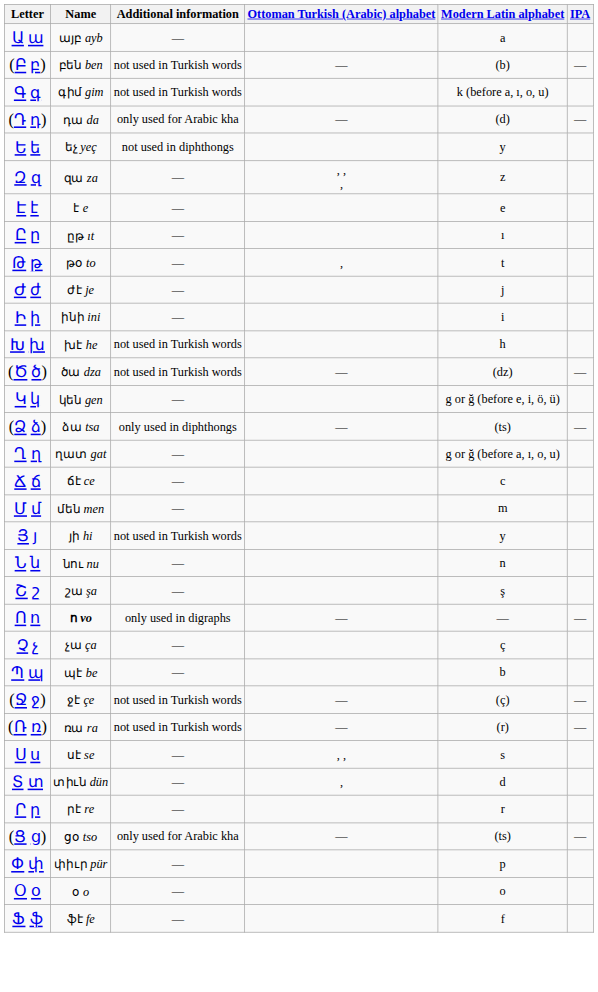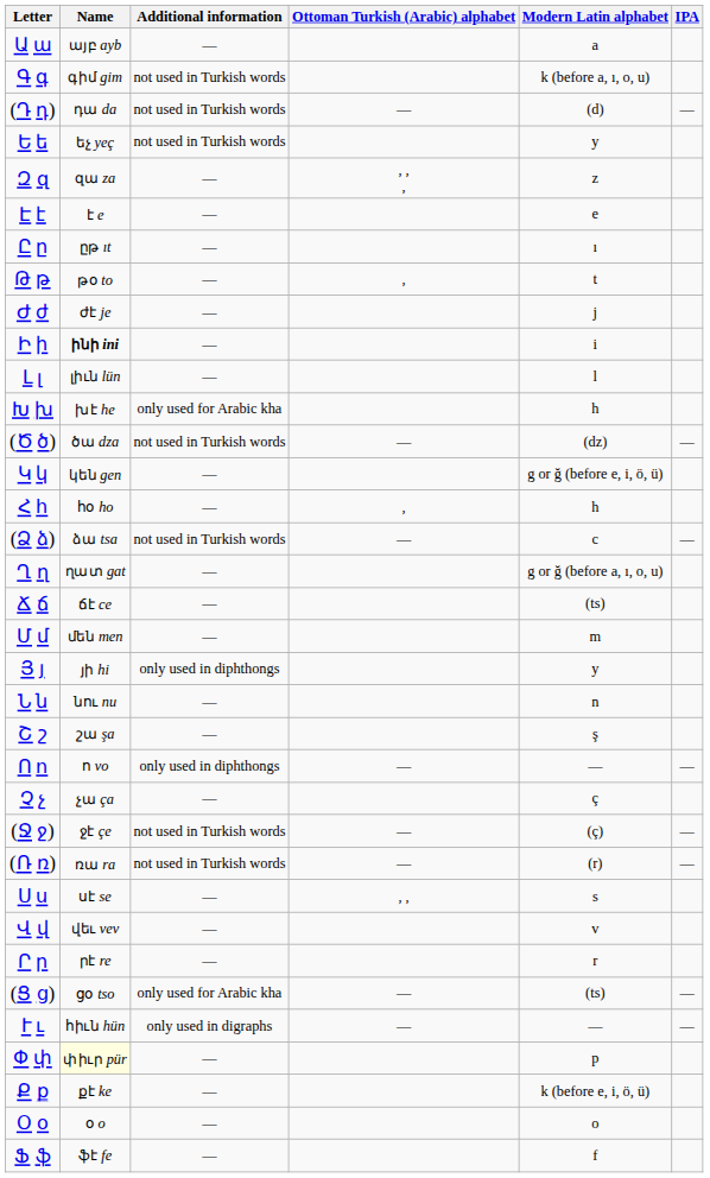 <table class="wikitable">
 <tr>
 <th scope="col">Letter</th>
 <th scope="col">Name</th>
 <th scope="col">Additional information</th>
 <th scope="col"><a href='#'>Ottoman Turkish (Arabic) alphabet</a></th>
 <th scope="col"><a href='#'>Modern Latin alphabet</a></th>
 <th scope="col"><a href='#'>IPA</a></th>
 </tr>
 <tr align="center">
 <td style="font-size:133%;"><span><a href='#'>Ա</a> <a href='#'>ա</a></span></td>
 <td>այբ <em>ayb</em></td>
 <td>—</td>
 <td><span></span></td>
 <td>a</td>
 <td></td>
 </tr>
 <tr align="center">
-<td style="font-size:133%;"><span>(<a href='#'>Բ</a> <a href='#'>բ</a>)</span></td>
-<td>բեն <em>ben</em></td>
-<td>not used in Turkish words</td>
-<td>—</td>
-<td>(b)</td>
-<td>—</td>
-</tr>
-<tr align="center">
 <td style="font-size:133%;"><span><a href='#'>Գ</a> <a href='#'>գ</a></span></td>
 <td>գիմ <em>gim</em></td>
 <td>not used in Turkish words</td>
 <td><span></span></td>
 <td>k (before a, ı, o, u)</td>
 <td></td>
 </tr>
 <tr align="center">
 <td style="font-size:133%;"><span>(<a href='#'>Դ</a> <a href='#'>դ</a>)</span></td>
 <td>դա <em>da</em></td>
-<td>only used for Arabic kha</td>
+<td>not used in Turkish words</td>
 <td>—</td>
 <td>(d)</td>
 <td>—</td>
 </tr>
 <tr align="center">
 <td style="font-size:133%;"><span><a href='#'>Ե</a> <a href='#'>ե</a></span></td>
 <td>եչ <em>yeç</em></td>
-<td>not used in diphthongs</td>
+<td>not used in Turkish words</td>
 <td><span></span></td>
 <td>y</td>
 <td></td>
 </tr>
 <tr align="center">
 <td style="font-size:133%;"><span><a href='#'>Զ</a> <a href='#'>զ</a></span></td>
 <td>զա <em>za</em></td>
 <td>—</td>
 <td><span></span>, <span></span>,<br><span></span>,<br><span></span></td>
 <td>z</td>
 <td></td>
 </tr>
 <tr align="center">
 <td style="font-size:133%;"><span><a href='#'>Է</a> <a href='#'>է</a></span></td>
 <td>է <em>e</em></td>
 <td>—</td>
 <td><span></span></td>
 <td>e</td>
 <td></td>
 </tr>
 <tr align="center">
 <td style="font-size:133%;"><span><a href='#'>Ը</a> <a href='#'>ը</a></span></td>
 <td>ըթ <em>ıt</em></td>
 <td>—</td>
 <td><span></span></td>
 <td>ı</td>
 <td></td>
 </tr>
 <tr align="center">
 <td style="font-size:133%;"><span><a href='#'>Թ</a> <a href='#'>թ</a></span></td>
 <td>թօ <em>to</em></td>
 <td>—</td>
 <td><span></span>, <span></span></td>
 <td>t</td>
 <td></td>
 </tr>
 <tr align="center">
 <td style="font-size:133%;"><span><a href='#'>Ժ</a> <a href='#'>ժ</a></span></td>
 <td>ժէ <em>je</em></td>
 <td>—</td>
 <td><span></span></td>
 <td>j</td>
 <td></td>
 </tr>
 <tr align="center">
 <td style="font-size:133%;"><span><a href='#'>Ի</a> <a href='#'>ի</a></span></td>
-<td>ինի <em>ini</em></td>
+<td><strong>ինի <em>ini</em></strong></td>
 <td>—</td>
 <td><span></span></td>
 <td>i</td>
 <td></td>
 </tr>
 <tr align="center">
+<td style="font-size:133%;"><span><a href='#'>Լ</a> <a href='#'>լ</a></span></td>
+<td>լիւն <em>lün</em></td>
+<td>—</td>
+<td><span></span></td>
+<td>l</td>
+<td></td>
+</tr>
+<tr align="center">
 <td style="font-size:133%;"><span><a href='#'>Խ</a> <a href='#'>խ</a></span></td>
 <td>խէ <em>he</em></td>
-<td>not used in Turkish words</td>
+<td>only used for Arabic kha</td>
 <td><span></span></td>
 <td>h</td>
 <td></td>
 </tr>
 <tr align="center">
 <td style="font-size:133%;"><span>(<a href='#'>Ծ</a> <a href='#'>ծ</a>)</span></td>
 <td>ծա <em>dza</em></td>
 <td>not used in Turkish words</td>
 <td>—</td>
 <td>(dz)</td>
 <td>—</td>
 </tr>
 <tr align="center">
 <td style="font-size:133%;"><span><a href='#'>Կ</a> <a href='#'>կ</a></span></td>
 <td>կեն <em>gen</em></td>
 <td>—</td>
 <td><span></span></td>
 <td>g or ğ (before e, i, ö, ü)</td>
 <td></td>
 </tr>
 <tr align="center">
+<td style="font-size:133%;"><span><a href='#'>Հ</a> <a href='#'>հ</a></span></td>
+<td>հօ <em>ho</em></td>
+<td>—</td>
+<td><span></span>, <span></span></td>
+<td>h</td>
+<td></td>
+</tr>
+<tr align="center">
 <td style="font-size:133%;"><span>(<a href='#'>Ձ</a> <a href='#'>ձ</a>)</span></td>
 <td>ձա <em>tsa</em></td>
-<td>only used in diphthongs</td>
+<td>not used in Turkish words</td>
 <td>—</td>
-<td>(ts)</td>
+<td>c</td>
 <td>—</td>
 </tr>
 <tr align="center">
 <td style="font-size:133%;"><span><a href='#'>Ղ</a> <a href='#'>ղ</a></span></td>
 <td>ղատ <em>gat</em></td>
 <td>—</td>
 <td><span></span></td>
 <td>g or ğ (before a, ı, o, u)</td>
 <td></td>
 </tr>
 <tr align="center">
 <td style="font-size:133%;"><span><a href='#'>Ճ</a> <a href='#'>ճ</a></span></td>
 <td>ճէ <em>ce</em></td>
 <td>—</td>
 <td><span></span></td>
-<td>c</td>
+<td>(ts)</td>
 <td></td>
 </tr>
 <tr align="center">
 <td style="font-size:133%;"><span><a href='#'>Մ</a> <a href='#'>մ</a></span></td>
 <td>մեն <em>men</em></td>
 <td>—</td>
 <td><span></span></td>
 <td>m</td>
 <td></td>
 </tr>
 <tr align="center">
 <td style="font-size:133%;"><span><a href='#'>Յ</a> <a href='#'>յ</a></span></td>
 <td>յի <em>hi</em></td>
-<td>not used in Turkish words</td>
+<td>only used in diphthongs</td>
 <td><span></span></td>
 <td>y</td>
 <td></td>
 </tr>
 <tr align="center">
 <td style="font-size:133%;"><span><a href='#'>Ն</a> <a href='#'>ն</a></span></td>
 <td>նու <em>nu</em></td>
 <td>—</td>
 <td><span></span></td>
 <td>n</td>
 <td></td>
 </tr>
 <tr align="center">
 <td style="font-size:133%;"><span><a href='#'>Շ</a> <a href='#'>շ</a></span></td>
 <td>շա <em>şa</em></td>
 <td>—</td>
 <td><span></span></td>
 <td>ş</td>
 <td></td>
 </tr>
 <tr align="center">
 <td style="font-size:133%;"><span><a href='#'>Ո</a> <a href='#'>ո</a></span></td>
-<td><strong>ո <em>vo</em></strong></td>
-<td>only used in digraphs</td>
+<td>ո <em>vo</em></td>
+<td>only used in diphthongs</td>
 <td>—</td>
 <td>—</td>
 <td>—</td>
 </tr>
 <tr align="center">
 <td style="font-size:133%;"><span><a href='#'>Չ</a> <a href='#'>չ</a></span></td>
 <td>չա <em>ça</em></td>
 <td>—</td>
 <td><span></span></td>
 <td>ç</td>
-<td></td>
-</tr>
-<tr align="center">
-<td style="font-size:133%;"><span><a href='#'>Պ</a> <a href='#'>պ</a></span></td>
-<td>պէ <em>be</em></td>
-<td>—</td>
-<td><span></span></td>
-<td>b</td>
 <td></td>
 </tr>
 <tr align="center">
 <td style="font-size:133%;"><span>(<a href='#'>Ջ</a> <a href='#'>ջ</a>)</span></td>
 <td>ջէ <em>çe</em></td>
 <td>not used in Turkish words</td>
 <td>—</td>
 <td>(ç)</td>
 <td>—</td>
 </tr>
 <tr align="center">
 <td style="font-size:133%;"><span>(<a href='#'>Ռ</a> <a href='#'>ռ</a>)</span></td>
 <td>ռա <em>ra</em></td>
 <td>not used in Turkish words</td>
 <td>—</td>
 <td>(r)</td>
 <td>—</td>
 </tr>
 <tr align="center">
 <td style="font-size:133%;"><span><a href='#'>Ս</a> <a href='#'>ս</a></span></td>
 <td>սէ <em>se</em></td>
 <td>—</td>
 <td><span></span>, <span></span>, <span></span></td>
 <td>s</td>
 <td></td>
 </tr>
 <tr align="center">
-<td style="font-size:133%;"><span><a href='#'>Տ</a> <a href='#'>տ</a></span></td>
-<td>տիւն <em>dün</em></td>
+<td style="font-size:133%;"><span><a href='#'>Վ</a> <a href='#'>վ</a></span></td>
+<td>վեւ <em>vev</em></td>
 <td>—</td>
-<td><span></span>, <span></span></td>
-<td>d</td>
+<td><span></span></td>
+<td>v</td>
 <td></td>
 </tr>
 <tr align="center">
 <td style="font-size:133%;"><span><a href='#'>Ր</a> <a href='#'>ր</a></span></td>
 <td>րէ <em>re</em></td>
 <td>—</td>
 <td><span></span></td>
 <td>r</td>
 <td></td>
 </tr>
 <tr align="center">
 <td style="font-size:133%;"><span>(<a href='#'>Ց</a> <a href='#'>ց</a>)</span></td>
 <td>ցօ <em>tso</em></td>
 <td>only used for Arabic kha</td>
 <td>—</td>
 <td>(ts)</td>
 <td>—</td>
 </tr>
 <tr align="center">
+<td style="font-size:133%;"><span><a href='#'>Ւ</a> <a href='#'>ւ</a></span></td>
+<td>հիւն <em>hün</em></td>
+<td>only used in digraphs</td>
+<td>—</td>
+<td>—</td>
+<td>—</td>
+</tr>
+<tr align="center">
 <td style="font-size:133%;"><span><a href='#'>Փ</a> <a href='#'>փ</a></span></td>
-<td>փիւր <em>pür</em></td>
+<td style="background: lightyellow;">փիւր <em>pür</em></td>
 <td>—</td>
 <td><span></span></td>
 <td>p</td>
+<td></td>
+</tr>
+<tr align="center">
+<td style="font-size:133%;"><span><a href='#'>Ք</a> <a href='#'>ք</a></span></td>
+<td>քէ <em>ke</em></td>
+<td>—</td>
+<td><span></span></td>
+<td>k (before e, i, ö, ü)</td>
 <td></td>
 </tr>
 <tr align="center">
 <td style="font-size:133%;"><span><a href='#'>Օ</a> <a href='#'>օ</a></span></td>
 <td>օ <em>o</em></td>
 <td>—</td>
 <td><span></span></td>
 <td>o</td>
 <td></td>
 </tr>
 <tr align="center">
 <td style="font-size:133%;"><span><a href='#'>Ֆ</a> <a href='#'>ֆ</a></span></td>
 <td>ֆէ <em>fe</em></td>
 <td>—</td>
 <td><span></span></td>
 <td>f</td>
 <td></td>
 </tr>
 </table>
